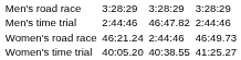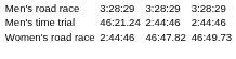 <table>
 <tr>
 <td>Men's road race<br></td>
 <td></td>
 <td>3:28:29</td>
 <td></td>
 <td>3:28:29</td>
 <td></td>
 <td>3:28:29</td>
 </tr>
 <tr>
 <td>Men's time trial<br></td>
 <td></td>
+<td>46:21.24</td>
+<td></td>
 <td>2:44:46</td>
-<td></td>
-<td>46:47.82</td>
 <td></td>
 <td>2:44:46</td>
 </tr>
 <tr>
 <td>Women's road race<br></td>
 <td></td>
-<td>46:21.24</td>
+<td>2:44:46</td>
 <td></td>
-<td>2:44:46</td>
+<td>46:47.82</td>
 <td></td>
 <td>46:49.73</td>
 </tr>
 <tr>
-<td>Women's time trial<br></td>
-<td></td>
-<td>40:05.20</td>
-<td></td>
-<td>40:38.55</td>
-<td></td>
-<td>41:25.27</td>
-</tr>
-<tr>
 </tr>
 </table>
